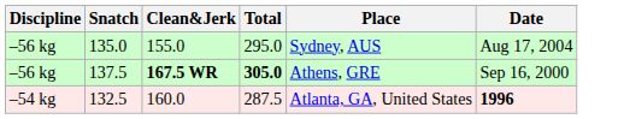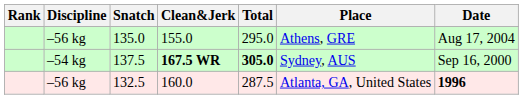 <table class="wikitable">
 <tr>
+<th>Rank</th>
 <th>Discipline</th>
 <th>Snatch</th>
 <th>Clean&Jerk</th>
 <th>Total</th>
 <th>Place</th>
 <th>Date</th>
 </tr>
 <tr bgcolor=#CCFFCC>
+<td></td>
 <td>–56 kg</td>
 <td>135.0</td>
 <td>155.0</td>
 <td>295.0</td>
-<td><a href='#'>Sydney</a>, <a href='#'>AUS</a></td>
+<td><a href='#'>Athens</a>, <a href='#'>GRE</a></td>
 <td>Aug 17, 2004</td>
 </tr>
 <tr bgcolor=#CCFFCC>
-<td>–56 kg</td>
+<td></td>
+<td>–54 kg</td>
 <td>137.5</td>
 <td><strong>167.5 WR</strong></td>
 <td><strong>305.0</strong></td>
-<td><a href='#'>Athens</a>, <a href='#'>GRE</a></td>
+<td><a href='#'>Sydney</a>, <a href='#'>AUS</a></td>
 <td>Sep 16, 2000</td>
 </tr>
 <tr bgcolor=#FFE8E8>
-<td>–54 kg</td>
+<td></td>
+<td>–56 kg</td>
 <td>132.5</td>
 <td>160.0</td>
 <td>287.5</td>
 <td><a href='#'>Atlanta, GA</a>, United States</td>
 <td><strong>1996</strong></td>
 </tr>
 </table>
